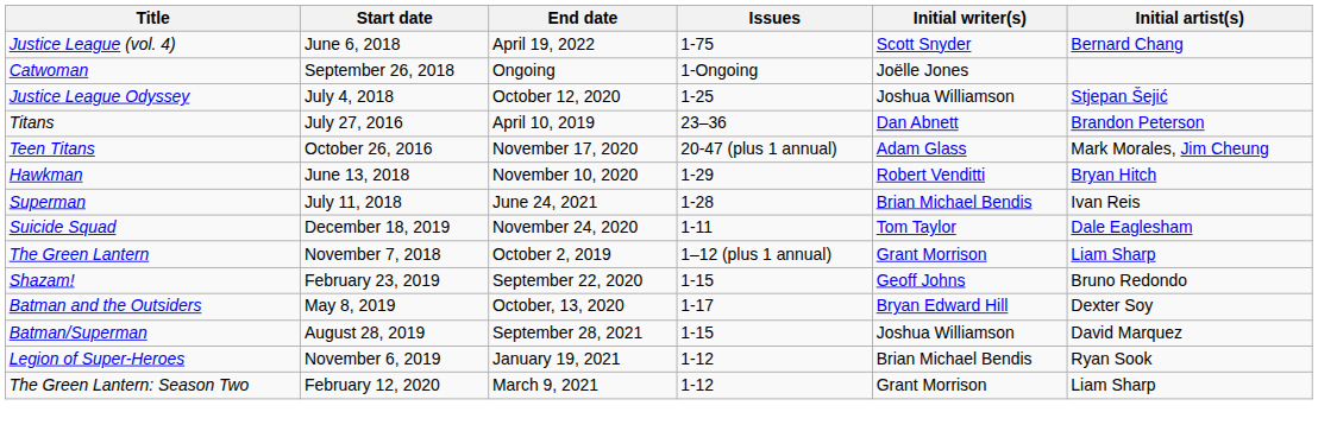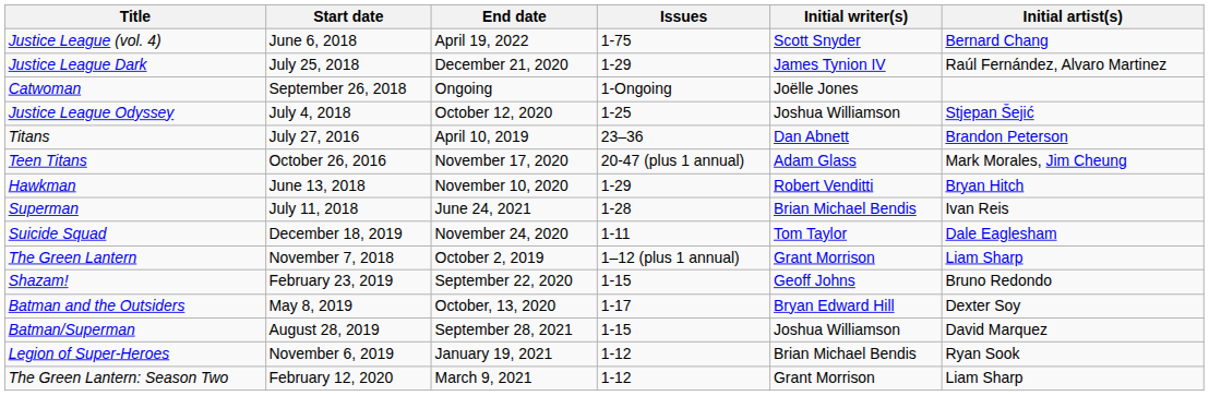 <table class="wikitable" style="width:100%">
 <tr>
 <th>Title</th>
 <th>Start date</th>
 <th>End date</th>
 <th>Issues</th>
 <th>Initial writer(s)</th>
 <th>Initial artist(s)</th>
 </tr>
 <tr>
 <td><em><a href='#'>Justice League</a> (vol. 4)</em></td>
 <td>June 6, 2018</td>
 <td>April 19, 2022</td>
 <td>1-75</td>
 <td><a href='#'>Scott Snyder</a></td>
 <td><a href='#'>Bernard Chang</a></td>
+</tr>
+<tr>
+<td><em><a href='#'>Justice League Dark</a></em></td>
+<td>July 25, 2018</td>
+<td>December 21, 2020</td>
+<td>1-29</td>
+<td><a href='#'>James Tynion IV</a></td>
+<td>Raúl Fernández, Alvaro Martinez</td>
 </tr>
 <tr>
 <td><em><a href='#'>Catwoman</a></em></td>
 <td>September 26, 2018</td>
 <td>Ongoing</td>
 <td>1-Ongoing</td>
 <td>Joëlle Jones</td>
 <td></td>
 </tr>
 <tr>
 <td><em><a href='#'>Justice League Odyssey</a></em></td>
 <td>July 4, 2018</td>
 <td>October 12, 2020</td>
 <td>1-25</td>
 <td>Joshua Williamson</td>
 <td><a href='#'>Stjepan Šejić</a></td>
 </tr>
 <tr>
 <td><em>Titans</em></td>
 <td>July 27, 2016</td>
 <td>April 10, 2019</td>
 <td>23–36</td>
 <td><a href='#'>Dan Abnett</a></td>
 <td><a href='#'>Brandon Peterson</a></td>
 </tr>
 <tr>
 <td><em><a href='#'>Teen Titans</a></em></td>
 <td>October 26, 2016</td>
 <td>November 17, 2020</td>
 <td>20-47 (plus 1 annual)</td>
 <td><a href='#'>Adam Glass</a></td>
 <td>Mark Morales, <a href='#'>Jim Cheung</a></td>
 </tr>
 <tr>
 <td><em><a href='#'>Hawkman</a></em></td>
 <td>June 13, 2018</td>
 <td>November 10, 2020</td>
 <td>1-29</td>
 <td><a href='#'>Robert Venditti</a></td>
 <td><a href='#'>Bryan Hitch</a></td>
 </tr>
 <tr>
 <td><em><a href='#'>Superman</a></em></td>
 <td>July 11, 2018</td>
 <td>June 24, 2021</td>
 <td>1-28</td>
 <td><a href='#'>Brian Michael Bendis</a></td>
 <td>Ivan Reis</td>
 </tr>
 <tr>
 <td><em><a href='#'>Suicide Squad</a></em></td>
 <td>December 18, 2019</td>
 <td>November 24, 2020</td>
 <td>1-11</td>
 <td><a href='#'>Tom Taylor</a></td>
 <td><a href='#'>Dale Eaglesham</a></td>
 </tr>
 <tr>
 <td><em><a href='#'>The Green Lantern</a></em></td>
 <td>November 7, 2018</td>
 <td>October 2, 2019</td>
 <td>1–12 (plus 1 annual)</td>
 <td><a href='#'>Grant Morrison</a></td>
 <td><a href='#'>Liam Sharp</a></td>
 </tr>
 <tr>
 <td><em><a href='#'>Shazam!</a></em></td>
 <td>February 23, 2019</td>
 <td>September 22, 2020</td>
 <td>1-15</td>
 <td><a href='#'>Geoff Johns</a></td>
 <td>Bruno Redondo</td>
 </tr>
 <tr>
 <td><em><a href='#'>Batman and the Outsiders</a></em></td>
 <td>May 8, 2019</td>
 <td>October, 13, 2020</td>
 <td>1-17</td>
 <td><a href='#'>Bryan Edward Hill</a></td>
 <td>Dexter Soy</td>
 </tr>
 <tr>
 <td><em><a href='#'>Batman/Superman</a></em></td>
 <td>August 28, 2019</td>
 <td>September 28, 2021</td>
 <td>1-15</td>
 <td>Joshua Williamson</td>
 <td>David Marquez</td>
 </tr>
 <tr>
 <td><em><a href='#'>Legion of Super-Heroes</a></em></td>
 <td>November 6, 2019</td>
 <td>January 19, 2021</td>
 <td>1-12</td>
 <td>Brian Michael Bendis</td>
 <td>Ryan Sook</td>
 </tr>
 <tr>
 <td><em>The Green Lantern: Season Two</em></td>
 <td>February 12, 2020</td>
 <td>March 9, 2021</td>
 <td>1-12</td>
 <td>Grant Morrison</td>
 <td>Liam Sharp</td>
 </tr>
 </table>
